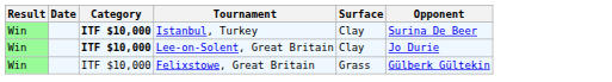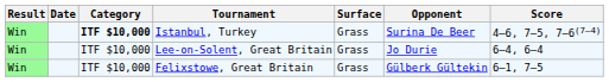 <table class="sortable wikitable">
 <tr bgcolor="#efefef">
 <th>Result</th>
 <th>Date</th>
 <th>Category</th>
 <th>Tournament</th>
 <th>Surface</th>
 <th>Opponent</th>
+<th class="unsortable">Score</th>
 </tr>
 <tr bgcolor=#f0f8ff>
 <td style="background:#98fb98;">Win</td>
 <td></td>
 <td><strong>ITF $10,000</strong></td>
 <td><a href='#'>Istanbul</a>, Turkey</td>
-<td>Clay</td>
+<td>Grass</td>
 <td> <a href='#'>Surina De Beer</a></td>
+<td>4–6, 7–5, 7–6<sup>(7–4)</sup></td>
 </tr>
 <tr bgcolor=#f0f8ff>
 <td style="background:#98fb98;">Win</td>
 <td></td>
-<td><strong>ITF $10,000</strong></td>
+<td>ITF $10,000</td>
 <td><a href='#'>Lee-on-Solent</a>, Great Britain</td>
-<td>Clay</td>
+<td>Grass</td>
 <td> <a href='#'>Jo Durie</a></td>
+<td>6–4, 6–4</td>
 </tr>
 <tr bgcolor=#f0f8ff>
 <td style="background:#98fb98;">Win</td>
 <td></td>
 <td>ITF $10,000</td>
 <td><a href='#'>Felixstowe</a>, Great Britain</td>
 <td>Grass</td>
 <td> <a href='#'>Gülberk Gültekin</a></td>
+<td>6–1, 7–5</td>
 </tr>
 </table>
